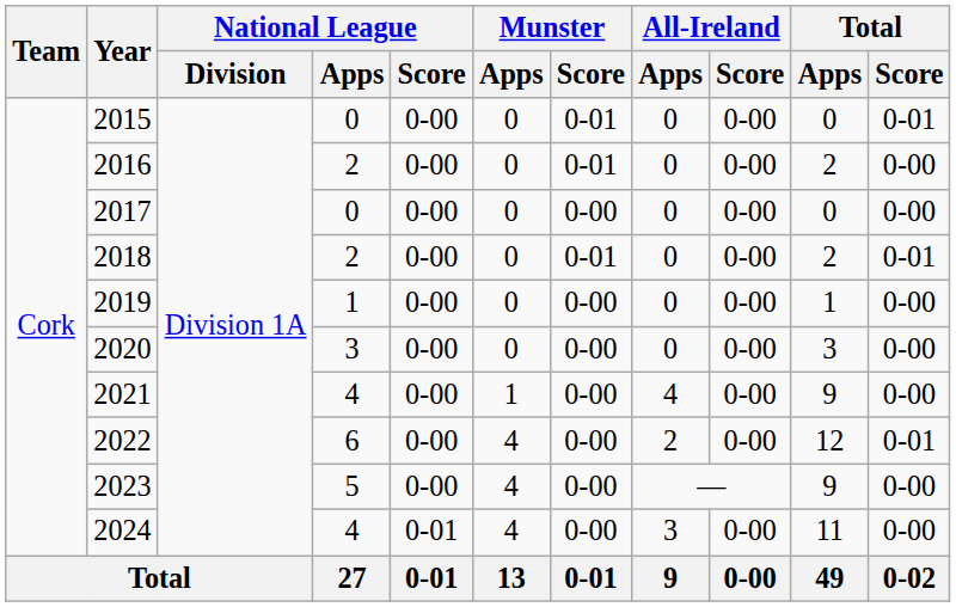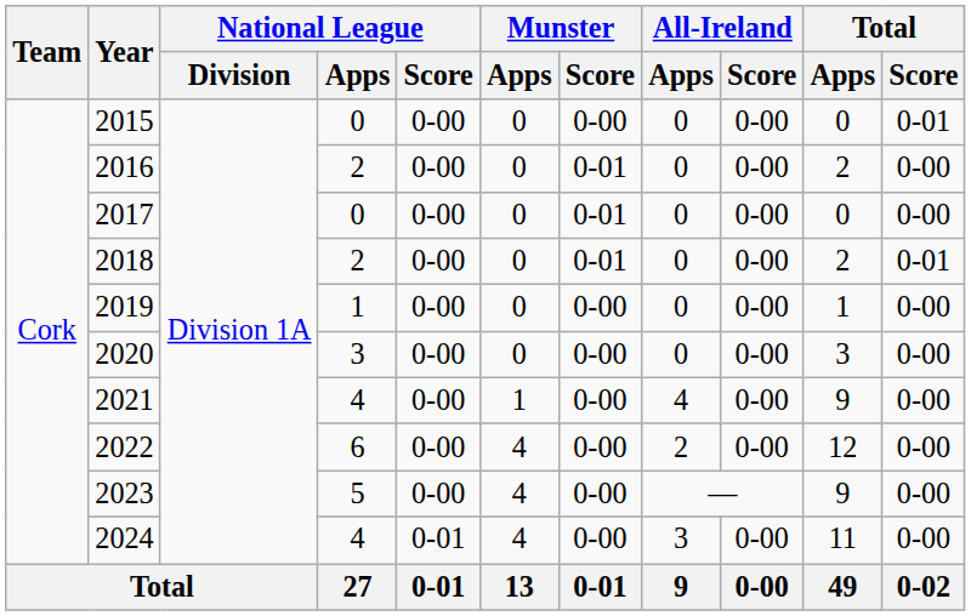 <table class="wikitable" style="text-align:center">
 <tr>
 <th rowspan="2">Team</th>
 <th rowspan="2">Year</th>
 <th colspan="3"><a href='#'>National League</a></th>
 <th colspan="2"><a href='#'>Munster</a></th>
 <th colspan="2"><a href='#'>All-Ireland</a></th>
 <th colspan="2">Total</th>
 </tr>
 <tr>
 <th>Division</th>
 <th>Apps</th>
 <th>Score</th>
 <th>Apps</th>
 <th>Score</th>
 <th>Apps</th>
 <th>Score</th>
 <th>Apps</th>
 <th>Score</th>
 </tr>
 <tr>
 <td rowspan="10"><a href='#'>Cork</a></td>
 <td>2015</td>
 <td rowspan="10"><a href='#'>Division 1A</a></td>
 <td>0</td>
 <td>0-00</td>
 <td>0</td>
-<td>0-01</td>
+<td>0-00</td>
 <td>0</td>
 <td>0-00</td>
 <td>0</td>
 <td>0-01</td>
 </tr>
 <tr>
 <td>2016</td>
 <td>2</td>
 <td>0-00</td>
 <td>0</td>
 <td>0-01</td>
 <td>0</td>
 <td>0-00</td>
 <td>2</td>
 <td>0-00</td>
 </tr>
 <tr>
 <td>2017</td>
 <td>0</td>
 <td>0-00</td>
 <td>0</td>
-<td>0-00</td>
+<td>0-01</td>
 <td>0</td>
 <td>0-00</td>
 <td>0</td>
 <td>0-00</td>
 </tr>
 <tr>
 <td>2018</td>
 <td>2</td>
 <td>0-00</td>
 <td>0</td>
 <td>0-01</td>
 <td>0</td>
 <td>0-00</td>
 <td>2</td>
 <td>0-01</td>
 </tr>
 <tr>
 <td>2019</td>
 <td>1</td>
 <td>0-00</td>
 <td>0</td>
 <td>0-00</td>
 <td>0</td>
 <td>0-00</td>
 <td>1</td>
 <td>0-00</td>
 </tr>
 <tr>
 <td>2020</td>
 <td>3</td>
 <td>0-00</td>
 <td>0</td>
 <td>0-00</td>
 <td>0</td>
 <td>0-00</td>
 <td>3</td>
 <td>0-00</td>
 </tr>
 <tr>
 <td>2021</td>
 <td>4</td>
 <td>0-00</td>
 <td>1</td>
 <td>0-00</td>
 <td>4</td>
 <td>0-00</td>
 <td>9</td>
 <td>0-00</td>
 </tr>
 <tr>
 <td>2022</td>
 <td>6</td>
 <td>0-00</td>
 <td>4</td>
 <td>0-00</td>
 <td>2</td>
 <td>0-00</td>
 <td>12</td>
-<td>0-01</td>
+<td>0-00</td>
 </tr>
 <tr>
 <td>2023</td>
 <td>5</td>
 <td>0-00</td>
 <td>4</td>
 <td>0-00</td>
 <td colspan=2>—</td>
 <td>9</td>
 <td>0-00</td>
 </tr>
 <tr>
 <td>2024</td>
 <td>4</td>
 <td>0-01</td>
 <td>4</td>
 <td>0-00</td>
 <td>3</td>
 <td>0-00</td>
 <td>11</td>
 <td>0-00</td>
 </tr>
 <tr>
 <th colspan="3">Total</th>
 <th>27</th>
 <th>0-01</th>
 <th>13</th>
 <th>0-01</th>
 <th>9</th>
 <th>0-00</th>
 <th>49</th>
 <th>0-02</th>
 </tr>
 </table>
